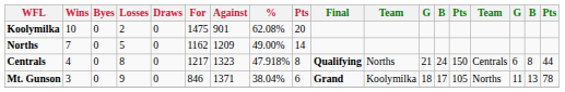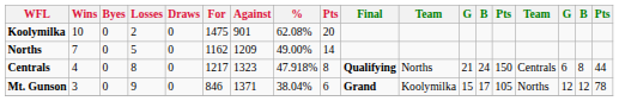 <table class="wikitable">
 <tr>
 <th style="color:crimson">WFL</th>
 <th style="color:crimson">Wins</th>
 <th style="color:crimson">Byes</th>
 <th style="color:crimson">Losses</th>
 <th style="color:crimson">Draws</th>
 <th style="color:crimson">For</th>
 <th style="color:crimson">Against</th>
 <th style="color:crimson">%</th>
 <th style="color:crimson">Pts</th>
 <th style="color:green">Final</th>
 <th style="color:green">Team</th>
 <th style="color:green">G</th>
 <th style="color:green">B</th>
 <th style="color:green">Pts</th>
 <th style="color:green">Team</th>
 <th style="color:green">G</th>
 <th style="color:green">B</th>
 <th style="color:green">Pts</th>
 </tr>
 <tr>
 <td><strong>	Koolymilka	</strong></td>
 <td>10</td>
 <td>0</td>
 <td>2</td>
 <td>0</td>
 <td>1475</td>
 <td>901</td>
 <td>62.08%</td>
 <td>20</td>
 <td></td>
 <td></td>
 <td></td>
 <td></td>
 <td></td>
 <td></td>
 <td></td>
 <td></td>
 <td></td>
 </tr>
 <tr>
 <td><strong>	Norths	</strong></td>
 <td>7</td>
 <td>0</td>
 <td>5</td>
 <td>0</td>
 <td>1162</td>
 <td>1209</td>
 <td>49.00%</td>
 <td>14</td>
 <td></td>
 <td></td>
 <td></td>
 <td></td>
 <td></td>
 <td></td>
 <td></td>
 <td></td>
 <td></td>
 </tr>
 <tr>
 <td><strong>	Centrals	</strong></td>
 <td>4</td>
 <td>0</td>
 <td>8</td>
 <td>0</td>
 <td>1217</td>
 <td>1323</td>
 <td>47.918%</td>
 <td>8</td>
 <td><strong>Qualifying</strong></td>
 <td>Norths</td>
 <td>21</td>
 <td>24</td>
 <td>150</td>
 <td>Centrals</td>
 <td>6</td>
 <td>8</td>
 <td>44</td>
 </tr>
 <tr>
 <td><strong>	Mt. Gunson	</strong></td>
 <td>3</td>
 <td>0</td>
 <td>9</td>
 <td>0</td>
 <td>846</td>
 <td>1371</td>
 <td>38.04%</td>
 <td>6</td>
 <td><strong>Grand</strong></td>
 <td>Koolymilka</td>
-<td>18</td>
+<td>15</td>
 <td>17</td>
 <td>105</td>
 <td>Norths</td>
-<td>11</td>
-<td>13</td>
+<td>12</td>
+<td>12</td>
 <td>78</td>
 </tr>
 <tr>
 </tr>
 </table>
